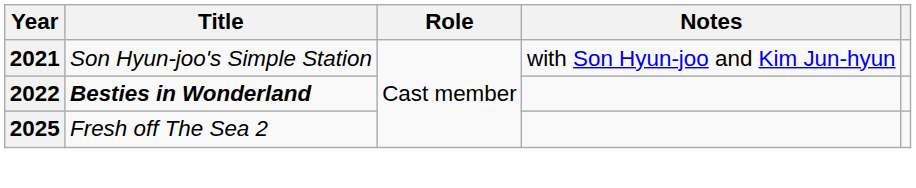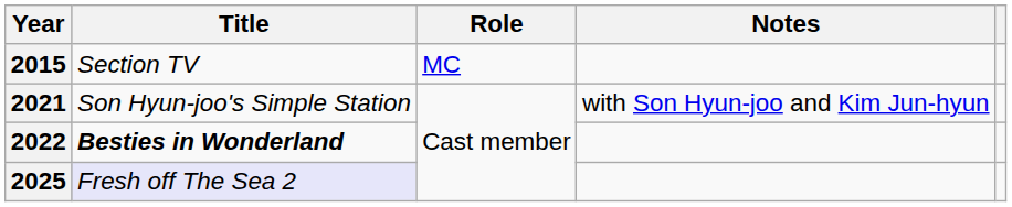 <table class="wikitable plainrowheaders sortable">
 <tr>
 <th scope="col">Year</th>
 <th scope="col">Title</th>
 <th scope="col">Role</th>
 <th scope="col">Notes</th>
 <th scope="col" class="unsortable"></th>
+</tr>
+<tr>
+<th scope="row">2015</th>
+<td><em>Section TV</em></td>
+<td><a href='#'>MC</a></td>
+<td></td>
+<td style="text-align:center"></td>
 </tr>
 <tr>
 <th scope="row">2021</th>
 <td><em>Son Hyun-joo's Simple Station</em></td>
 <td rowspan="3">Cast member</td>
 <td>with <a href='#'>Son Hyun-joo</a> and <a href='#'>Kim Jun-hyun</a></td>
 <td style="text-align:center"></td>
 </tr>
 <tr>
 <th scope="row">2022</th>
 <td><strong><em>Besties in Wonderland</em></strong></td>
 <td></td>
 <td style="text-align:center"></td>
 </tr>
 <tr>
 <th scope="row">2025</th>
-<td><em>Fresh off The Sea 2</em></td>
+<td style="background: lavender;"><em>Fresh off The Sea 2</em></td>
 <td></td>
 <td style="text-align:center"></td>
 </tr>
 </table>
